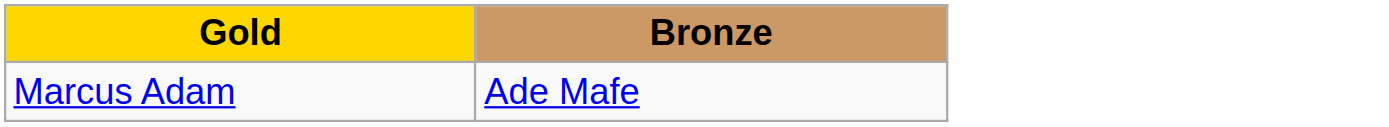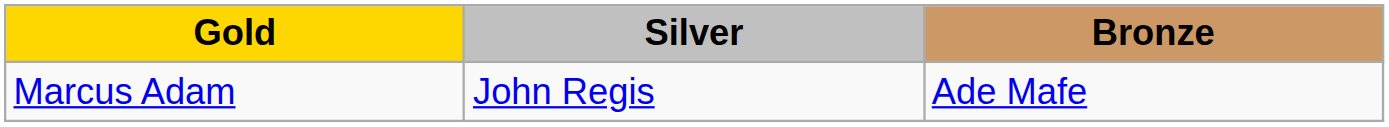 <table class="wikitable" style="text-align:left">
 <tr align="center">
 <td width=200 bgcolor=gold><strong>Gold</strong></td>
+<td width=200 bgcolor=silver><strong>Silver</strong></td>
 <td width=200 bgcolor=CC9966><strong>Bronze</strong></td>
 </tr>
 <tr>
 <td><a href='#'>Marcus Adam</a><br><em></em></td>
+<td><a href='#'>John Regis</a><br><em></em></td>
 <td><a href='#'>Ade Mafe</a><br><em></em></td>
 </tr>
 </table>
